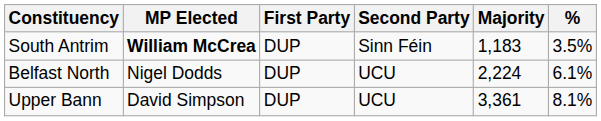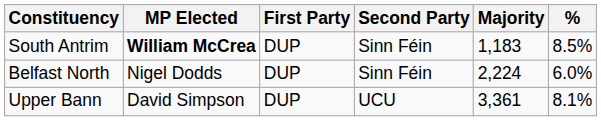 <table class="wikitable sortable">
 <tr>
 <th>Constituency</th>
 <th>MP Elected</th>
 <th>First Party</th>
 <th>Second Party</th>
 <th>Majority</th>
 <th>%</th>
 </tr>
 <tr>
 <td>South Antrim</td>
 <td><strong>William McCrea</strong></td>
 <td>DUP</td>
 <td>Sinn Féin</td>
 <td>1,183</td>
-<td>3.5%</td>
+<td>8.5%</td>
 </tr>
 <tr>
 <td>Belfast North</td>
 <td>Nigel Dodds</td>
 <td>DUP</td>
-<td>UCU</td>
+<td>Sinn Féin</td>
 <td>2,224</td>
-<td>6.1%</td>
+<td>6.0%</td>
 </tr>
 <tr>
 <td>Upper Bann</td>
 <td>David Simpson</td>
 <td>DUP</td>
 <td>UCU</td>
 <td>3,361</td>
 <td>8.1%</td>
 </tr>
 </table>
